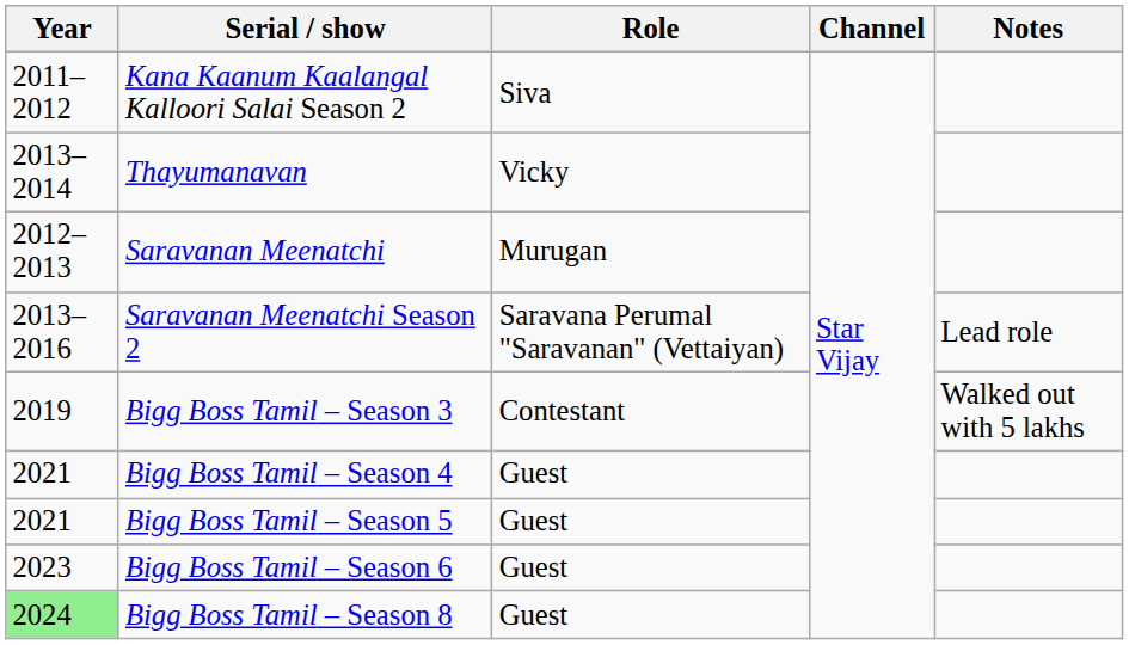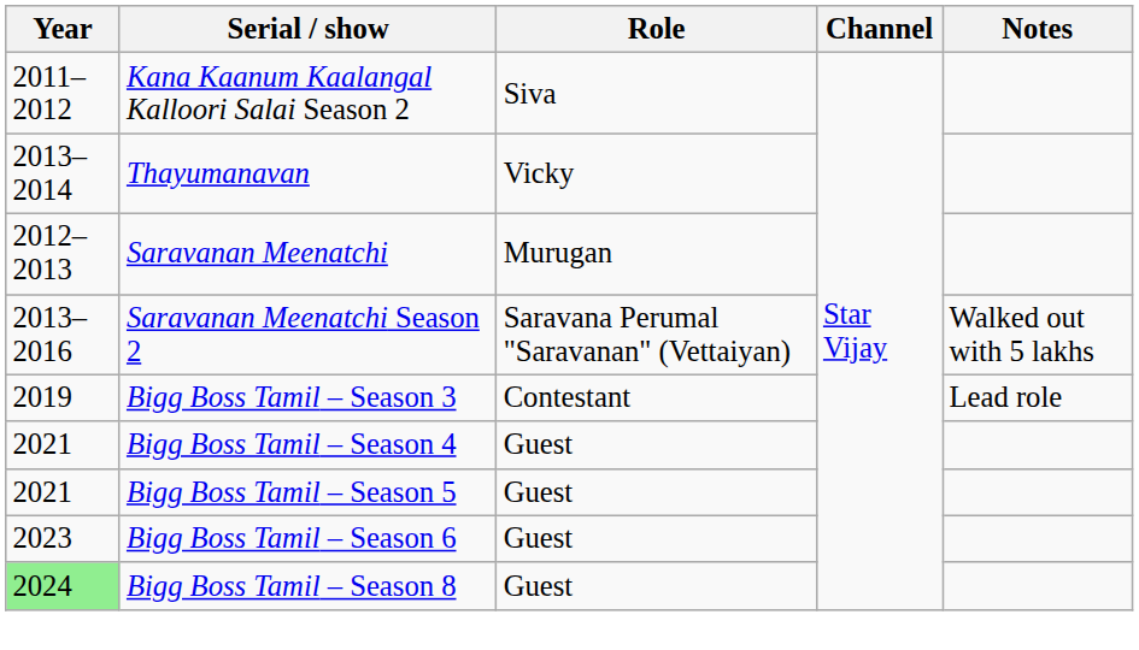 <table class="wikitable sortable">
 <tr>
 <th>Year</th>
 <th>Serial / show</th>
 <th>Role</th>
 <th>Channel</th>
 <th>Notes</th>
 </tr>
 <tr>
 <td>2011–2012</td>
 <td><em><a href='#'>Kana Kaanum Kaalangal</a> Kalloori Salai</em> Season 2</td>
 <td Shiva>Siva</td>
 <td rowspan= "9"><a href='#'>Star Vijay</a></td>
 <td></td>
 </tr>
 <tr>
 <td>2013–2014</td>
 <td><em><a href='#'>Thayumanavan</a></em></td>
 <td>Vicky</td>
 <td></td>
 </tr>
 <tr>
 <td>2012–2013</td>
 <td><em><a href='#'>Saravanan Meenatchi</a></em></td>
 <td>Murugan</td>
 <td></td>
 </tr>
 <tr>
 <td>2013–2016</td>
 <td><a href='#'><em>Saravanan Meenatchi</em> Season 2</a></td>
 <td>Saravana Perumal "Saravanan" (Vettaiyan)</td>
-<td>Lead role</td>
+<td>Walked out with 5 lakhs</td>
 </tr>
 <tr>
 <td>2019</td>
 <td><a href='#'><em>Bigg Boss Tamil</em> – Season 3</a></td>
 <td>Contestant</td>
-<td>Walked out with 5 lakhs</td>
+<td>Lead role</td>
 </tr>
 <tr>
 <td>2021</td>
 <td><a href='#'><em>Bigg Boss Tamil</em> – Season 4</a></td>
 <td>Guest</td>
 <td></td>
 </tr>
 <tr>
 <td>2021</td>
 <td><a href='#'><em>Bigg Boss Tamil</em> – Season 5</a></td>
 <td>Guest</td>
 <td></td>
 </tr>
 <tr>
 <td>2023</td>
 <td><a href='#'><em>Bigg Boss Tamil</em> – Season 6</a></td>
 <td>Guest</td>
 <td></td>
 </tr>
 <tr>
 <td style="background: lightgreen;">2024</td>
 <td><a href='#'><em>Bigg Boss Tamil</em> – Season 8</a></td>
 <td>Guest</td>
 <td></td>
 </tr>
 </table>
